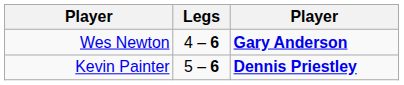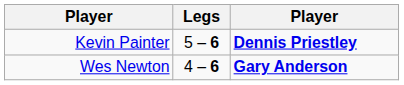 <table class=wikitable style="text-align:center">
 <tr>
 <th width=163>Player</th>
 <th width=50>Legs</th>
 <th width=163>Player</th>
 </tr>
 <tr align=left>
+<td align=right><a href='#'>Kevin Painter</a> </td>
+<td align=center>5 – <strong>6</strong></td>
+<td> <strong><a href='#'>Dennis Priestley</a></strong></td>
+</tr>
+<tr align=left>
 <td align=right><a href='#'>Wes Newton</a> </td>
 <td align=center>4 – <strong>6</strong></td>
 <td> <strong><a href='#'>Gary Anderson</a></strong></td>
 </tr>
-<tr align=left>
-<td align=right><a href='#'>Kevin Painter</a> </td>
-<td align=center>5 – <strong>6</strong></td>
-<td> <strong><a href='#'>Dennis Priestley</a></strong></td>
-</tr>
 </table>
